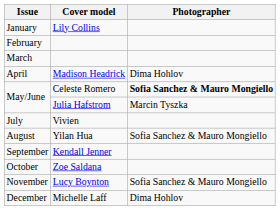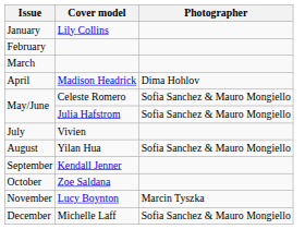 <table class="sortable wikitable">
 <tr>
 <th>Issue</th>
 <th>Cover model</th>
 <th>Photographer</th>
 </tr>
 <tr>
 <td>January</td>
 <td><a href='#'>Lily Collins</a></td>
 <td></td>
 </tr>
 <tr>
 <td>February</td>
 <td></td>
 <td></td>
 </tr>
 <tr>
 <td>March</td>
 <td></td>
 <td></td>
 </tr>
 <tr>
 <td>April</td>
 <td><a href='#'>Madison Headrick</a></td>
 <td>Dima Hohlov</td>
 </tr>
 <tr>
 <td rowspan="2">May/June</td>
 <td>Celeste Romero</td>
-<td><strong>Sofia Sanchez & Mauro Mongiello</strong></td>
+<td>Sofia Sanchez & Mauro Mongiello</td>
 </tr>
 <tr>
 <td><a href='#'>Julia Hafstrom</a></td>
-<td>Marcin Tyszka</td>
+<td>Sofia Sanchez & Mauro Mongiello</td>
 </tr>
 <tr>
 <td>July</td>
 <td>Vivien</td>
 <td></td>
 </tr>
 <tr>
 <td>August</td>
 <td>Yilan Hua</td>
 <td>Sofia Sanchez & Mauro Mongiello</td>
 </tr>
 <tr>
 <td>September</td>
 <td><a href='#'>Kendall Jenner</a></td>
 <td></td>
 </tr>
 <tr>
 <td>October</td>
 <td><a href='#'>Zoe Saldana</a></td>
 <td></td>
 </tr>
 <tr>
 <td>November</td>
 <td><a href='#'>Lucy Boynton</a></td>
-<td>Sofia Sanchez & Mauro Mongiello</td>
+<td>Marcin Tyszka</td>
 </tr>
 <tr>
 <td>December</td>
 <td>Michelle Laff</td>
-<td>Dima Hohlov</td>
+<td>Sofia Sanchez & Mauro Mongiello</td>
 </tr>
 </table>
